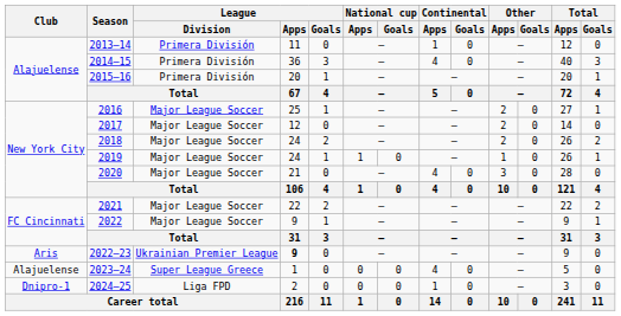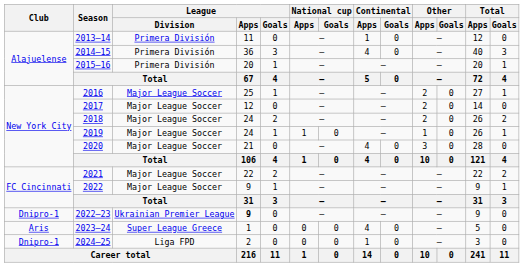 <table class="wikitable" style="text-align:center">
 <tr>
 <th rowspan="2">Club</th>
 <th rowspan="2">Season</th>
 <th colspan="3">League</th>
 <th colspan="2">National cup</th>
 <th colspan="2">Continental</th>
 <th colspan="2">Other</th>
 <th colspan="2">Total</th>
 </tr>
 <tr>
 <th>Division</th>
 <th>Apps</th>
 <th>Goals</th>
 <th>Apps</th>
 <th>Goals</th>
 <th>Apps</th>
 <th>Goals</th>
 <th>Apps</th>
 <th>Goals</th>
 <th>Apps</th>
 <th>Goals</th>
 </tr>
 <tr>
 <td rowspan="4"><a href='#'>Alajuelense</a></td>
 <td><a href='#'>2013–14</a></td>
 <td><a href='#'>Primera División</a></td>
 <td>11</td>
 <td>0</td>
 <td colspan="2">—</td>
 <td>1</td>
 <td>0</td>
 <td colspan="2">—</td>
 <td>12</td>
 <td>0</td>
 </tr>
 <tr>
 <td><a href='#'>2014–15</a></td>
 <td>Primera División</td>
 <td>36</td>
 <td>3</td>
 <td colspan="2">—</td>
 <td>4</td>
 <td>0</td>
 <td colspan="2">—</td>
 <td>40</td>
 <td>3</td>
 </tr>
 <tr>
 <td><a href='#'>2015–16</a></td>
 <td>Primera División</td>
 <td>20</td>
 <td>1</td>
 <td colspan="2">—</td>
 <td colspan="2">—</td>
 <td colspan="2">—</td>
 <td>20</td>
 <td>1</td>
 </tr>
 <tr>
 <th colspan="2">Total</th>
 <th>67</th>
 <th>4</th>
 <th colspan="2">—</th>
 <th>5</th>
 <th>0</th>
 <th colspan="2">—</th>
 <th>72</th>
 <th>4</th>
 </tr>
 <tr>
 <td rowspan="6"><a href='#'>New York City</a></td>
 <td><a href='#'>2016</a></td>
 <td><a href='#'>Major League Soccer</a></td>
 <td>25</td>
 <td>1</td>
 <td colspan="2">—</td>
 <td colspan="2">—</td>
 <td>2</td>
 <td>0</td>
 <td>27</td>
 <td>1</td>
 </tr>
 <tr>
 <td><a href='#'>2017</a></td>
 <td>Major League Soccer</td>
 <td>12</td>
 <td>0</td>
 <td colspan="2">—</td>
 <td colspan="2">—</td>
 <td>2</td>
 <td>0</td>
 <td>14</td>
 <td>0</td>
 </tr>
 <tr>
 <td><a href='#'>2018</a></td>
 <td>Major League Soccer</td>
 <td>24</td>
 <td>2</td>
 <td colspan="2">—</td>
 <td colspan="2">—</td>
 <td>2</td>
 <td>0</td>
 <td>26</td>
 <td>2</td>
 </tr>
 <tr>
 <td><a href='#'>2019</a></td>
 <td>Major League Soccer</td>
 <td>24</td>
 <td>1</td>
 <td>1</td>
 <td>0</td>
 <td colspan="2">—</td>
 <td>1</td>
 <td>0</td>
 <td>26</td>
 <td>1</td>
 </tr>
 <tr>
 <td><a href='#'>2020</a></td>
 <td>Major League Soccer</td>
 <td>21</td>
 <td>0</td>
 <td colspan="2">—</td>
 <td>4</td>
 <td>0</td>
 <td>3</td>
 <td>0</td>
 <td>28</td>
 <td>0</td>
 </tr>
 <tr>
 <th colspan="2">Total</th>
 <th>106</th>
 <th>4</th>
 <th>1</th>
 <th>0</th>
 <th>4</th>
 <th>0</th>
 <th>10</th>
 <th>0</th>
 <th>121</th>
 <th>4</th>
 </tr>
 <tr>
 <td rowspan="3"><a href='#'>FC Cincinnati</a></td>
 <td><a href='#'>2021</a></td>
 <td>Major League Soccer</td>
 <td>22</td>
 <td>2</td>
 <td colspan="2">—</td>
 <td colspan="2">—</td>
 <td colspan="2">—</td>
 <td>22</td>
 <td>2</td>
 </tr>
 <tr>
 <td><a href='#'>2022</a></td>
 <td>Major League Soccer</td>
 <td>9</td>
 <td>1</td>
 <td colspan="2">—</td>
 <td colspan="2">—</td>
 <td colspan="2">—</td>
 <td>9</td>
 <td>1</td>
 </tr>
 <tr>
 <th colspan="2">Total</th>
 <th>31</th>
 <th>3</th>
 <th colspan="2">—</th>
 <th colspan="2">—</th>
 <th colspan="2">—</th>
 <th>31</th>
 <th>3</th>
 </tr>
 <tr>
-<td><a href='#'>Aris</a></td>
+<td><a href='#'>Dnipro-1</a></td>
 <td><a href='#'>2022–23</a></td>
 <td><a href='#'>Ukrainian Premier League</a></td>
 <td><strong>9</strong></td>
 <td>0</td>
 <td colspan="2">—</td>
 <td colspan="2">—</td>
 <td colspan="2">—</td>
 <td>9</td>
 <td>0</td>
 </tr>
 <tr>
-<td>Alajuelense</td>
+<td><a href='#'>Aris</a></td>
 <td><a href='#'>2023–24</a></td>
 <td><a href='#'>Super League Greece</a></td>
 <td>1</td>
 <td>0</td>
 <td>0</td>
 <td>0</td>
 <td>4</td>
 <td>0</td>
 <td colspan="2">—</td>
 <td>5</td>
 <td>0</td>
 </tr>
 <tr>
 <td><a href='#'>Dnipro-1</a></td>
 <td><a href='#'>2024–25</a></td>
 <td>Liga FPD</td>
 <td>2</td>
 <td>0</td>
 <td>0</td>
 <td>0</td>
 <td>1</td>
 <td>0</td>
 <td colspan="2">—</td>
 <td>3</td>
 <td>0</td>
 </tr>
 <tr>
 <th colspan="3">Career total</th>
 <th>216</th>
 <th>11</th>
 <th>1</th>
 <th>0</th>
 <th>14</th>
 <th>0</th>
 <th>10</th>
 <th>0</th>
 <th>241</th>
 <th>11</th>
 </tr>
 </table>
